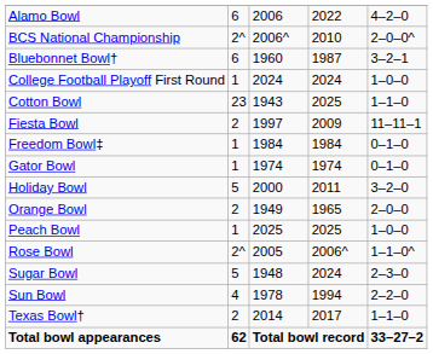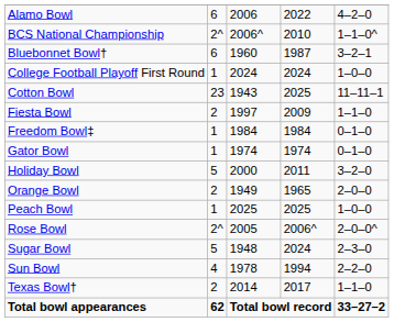 <table class="wikitable">
 <tr>
 </tr>
 <tr>
 <td><a href='#'>Alamo Bowl</a></td>
 <td>6</td>
 <td>2006</td>
 <td>2022</td>
 <td>4–2–0</td>
 </tr>
 <tr>
 <td><a href='#'>BCS National Championship</a></td>
 <td>2^</td>
 <td>2006^</td>
 <td>2010</td>
-<td>2–0–0^</td>
+<td>1–1–0^</td>
 </tr>
 <tr>
 <td><a href='#'>Bluebonnet Bowl</a>†</td>
 <td>6</td>
 <td>1960</td>
 <td>1987</td>
 <td>3–2–1</td>
 </tr>
 <tr>
 <td><a href='#'>College Football Playoff</a> First Round</td>
 <td>1</td>
 <td>2024</td>
 <td>2024</td>
 <td>1–0–0</td>
 </tr>
 <tr>
 <td><a href='#'>Cotton Bowl</a></td>
 <td>23</td>
 <td>1943</td>
 <td>2025</td>
-<td>1–1–0</td>
+<td>11–11–1</td>
 </tr>
 <tr>
 <td><a href='#'>Fiesta Bowl</a></td>
 <td>2</td>
 <td>1997</td>
 <td>2009</td>
-<td>11–11–1</td>
+<td>1–1–0</td>
 </tr>
 <tr>
 <td><a href='#'>Freedom Bowl</a>‡</td>
 <td>1</td>
 <td>1984</td>
 <td>1984</td>
 <td>0–1–0</td>
 </tr>
 <tr>
 <td><a href='#'>Gator Bowl</a></td>
 <td>1</td>
 <td>1974</td>
 <td>1974</td>
 <td>0–1–0</td>
 </tr>
 <tr>
 <td><a href='#'>Holiday Bowl</a></td>
 <td>5</td>
 <td>2000</td>
 <td>2011</td>
 <td>3–2–0</td>
 </tr>
 <tr>
 <td><a href='#'>Orange Bowl</a></td>
 <td>2</td>
 <td>1949</td>
 <td>1965</td>
 <td>2–0–0</td>
 </tr>
 <tr>
 <td><a href='#'>Peach Bowl</a></td>
 <td>1</td>
 <td>2025</td>
 <td>2025</td>
 <td>1–0–0</td>
 </tr>
 <tr>
 <td><a href='#'>Rose Bowl</a></td>
 <td>2^</td>
 <td>2005</td>
 <td>2006^</td>
-<td>1–1–0^</td>
+<td>2–0–0^</td>
 </tr>
 <tr>
 <td><a href='#'>Sugar Bowl</a></td>
 <td>5</td>
 <td>1948</td>
 <td>2024</td>
 <td>2–3–0</td>
 </tr>
 <tr>
 <td><a href='#'>Sun Bowl</a></td>
 <td>4</td>
 <td>1978</td>
 <td>1994</td>
 <td>2–2–0</td>
 </tr>
 <tr>
 <td><a href='#'>Texas Bowl</a>†</td>
 <td>2</td>
 <td>2014</td>
 <td>2017</td>
 <td>1–1–0</td>
 </tr>
 <tr>
 <td><strong>Total bowl appearances</strong></td>
 <td><strong>62</strong></td>
 <td colspan="2"><strong>Total bowl record</strong></td>
 <td><strong>33–27–2</strong></td>
 </tr>
 </table>
